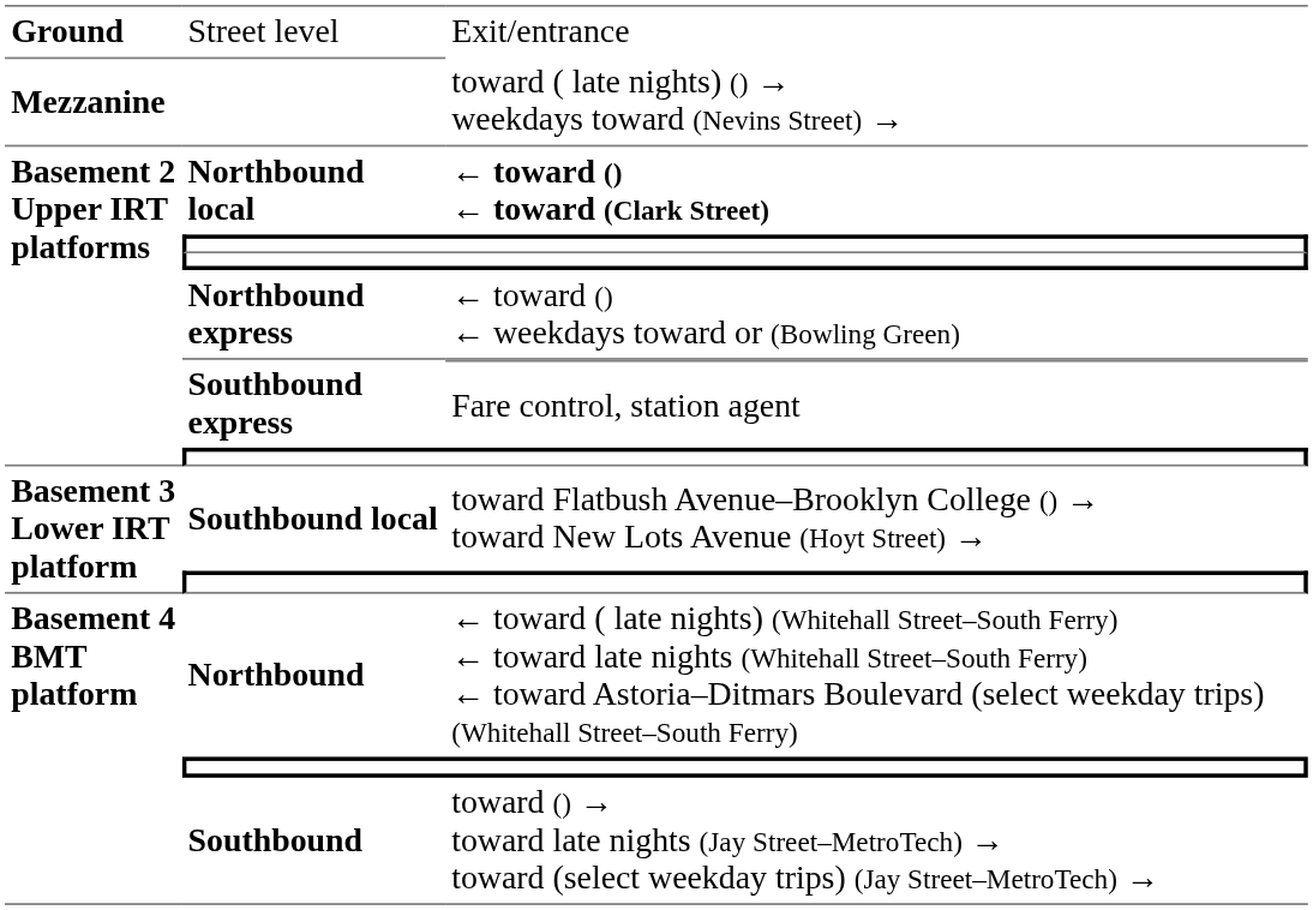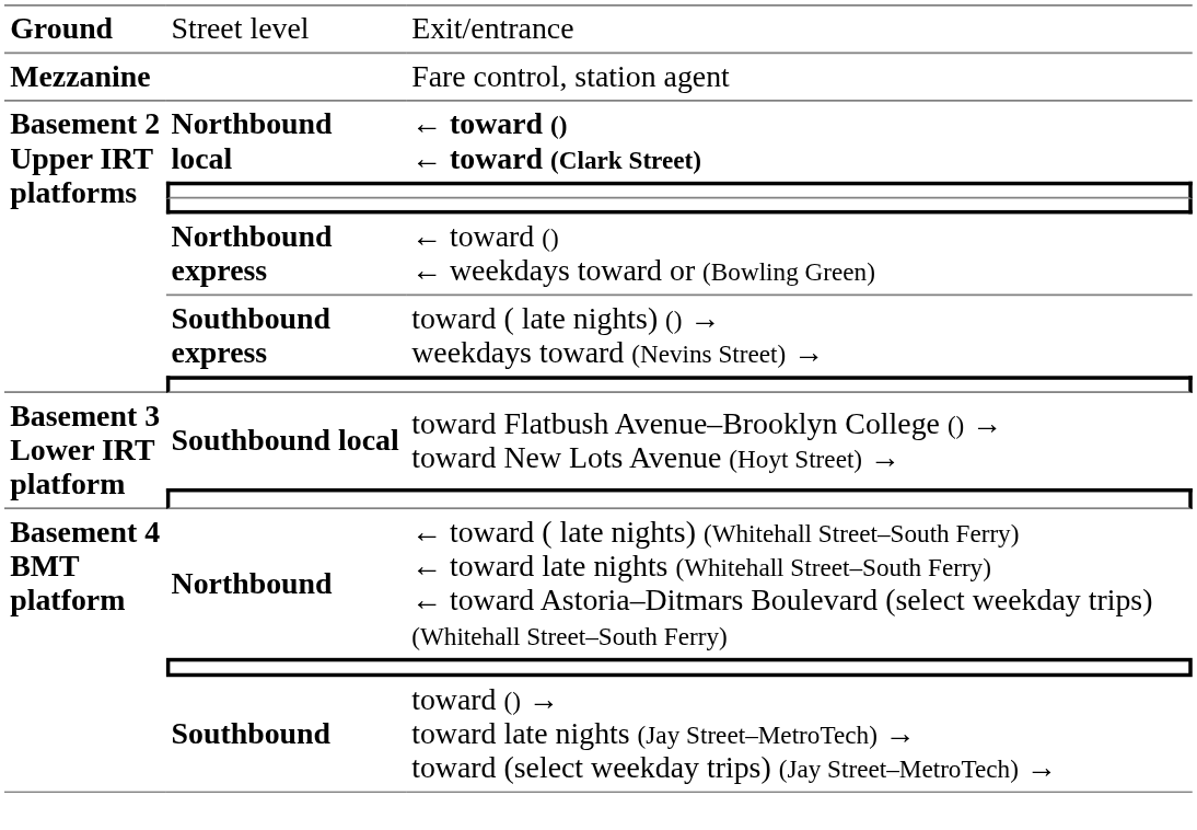 <table table border=0 cellspacing=0 cellpadding=3>
 <tr>
 <td style="border-top:solid 1px gray;" width=75><strong>Ground</strong></td>
 <td style="border-top:solid 1px gray;" width=150>Street level</td>
 <td style="border-top:solid 1px gray;" width=675>Exit/entrance</td>
 </tr>
 <tr>
 <td style="border-top:solid 1px gray;" colspan=2><strong>Mezzanine</strong></td>
-<td>  toward  ( late nights) <small>()</small> →<br>  weekdays toward  <small>(Nevins Street)</small> →</td>
+<td style="border-top:solid 1px gray;">Fare control, station agent<br></td>
 </tr>
 <tr>
 <td style="border-top:solid 1px gray;border-bottom:solid 1px gray;vertical-align:top;" rowspan=6><strong>Basement 2<br>Upper IRT platforms</strong></td>
 <td style="border-top:solid 1px gray;"><span><strong>Northbound local</strong></span></td>
 <td style="border-top:solid 1px gray;"><strong>←  toward  <small>()</small><br> ←  toward  <small>(Clark Street)</small></strong></td>
 </tr>
 <tr>
 <td style="border-top:solid 2px black;border-right:solid 2px black;border-left:solid 2px black;border-bottom:solid 1px gray;text-align:center;" colspan=2></td>
 </tr>
 <tr>
 <td style="border-right:solid 2px black;border-left:solid 2px black;border-bottom:solid 2px black;text-align:center;" colspan=2></td>
 </tr>
 <tr>
 <td style="border-bottom:solid 1px gray;"><span><strong>Northbound express</strong></span></td>
 <td style="border-bottom:solid 1px gray;">←  toward  <small>()</small><br>←  weekdays toward  or  <small>(Bowling Green)</small></td>
 </tr>
 <tr>
 <td><span><strong>Southbound express</strong></span></td>
-<td style="border-top:solid 1px gray;">Fare control, station agent<br></td>
+<td>  toward  ( late nights) <small>()</small> →<br>  weekdays toward  <small>(Nevins Street)</small> →</td>
 </tr>
 <tr>
 <td style="border-top:solid 2px black;border-right:solid 2px black;border-left:solid 2px black;border-bottom:solid 1px gray;text-align:center;" colspan=2></td>
 </tr>
 <tr>
 <td style="border-bottom:solid 1px gray;vertical-align:top;" rowspan=2><strong>Basement 3<br>Lower IRT<br>platform</strong></td>
 <td><span><strong>Southbound local</strong></span></td>
 <td>  toward Flatbush Avenue–Brooklyn College <small>()</small> →<br>  toward New Lots Avenue <small>(Hoyt Street)</small> →</td>
 </tr>
 <tr>
 <td style="border-top:solid 2px black;border-right:solid 2px black;border-left:solid 2px black;border-bottom:solid 1px gray;text-align:center;" colspan=2></td>
 </tr>
 <tr>
 <td style="border-bottom:solid 1px gray;vertical-align:top;" rowspan=3><strong>Basement 4<br>BMT platform</strong></td>
 <td><span><strong>Northbound</strong></span></td>
 <td>←  toward  ( late nights) <small>(Whitehall Street–South Ferry)</small><br>←  toward  late nights <small>(Whitehall Street–South Ferry)</small><br>←  toward Astoria–Ditmars Boulevard (select weekday trips) <small>(Whitehall Street–South Ferry)</small></td>
 </tr>
 <tr>
 <td style="border-top:solid 2px black;border-right:solid 2px black;border-left:solid 2px black;border-bottom:solid 2px black;text-align:center;" colspan=2></td>
 </tr>
 <tr>
 <td style="border-bottom:solid 1px gray;"><span><strong>Southbound</strong></span></td>
 <td style="border-bottom:solid 1px gray;">  toward  <small>()</small> →<br>  toward  late nights <small>(Jay Street–MetroTech)</small> →<br>  toward  (select weekday trips) <small>(Jay Street–MetroTech)</small> →</td>
 </tr>
 </table>
